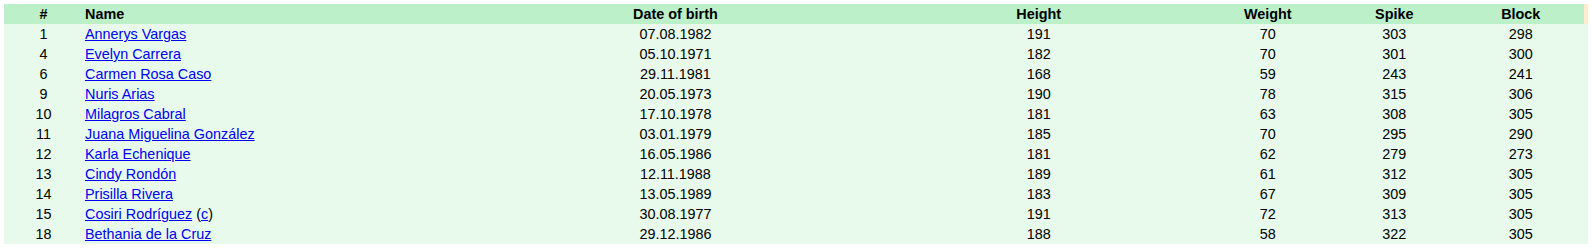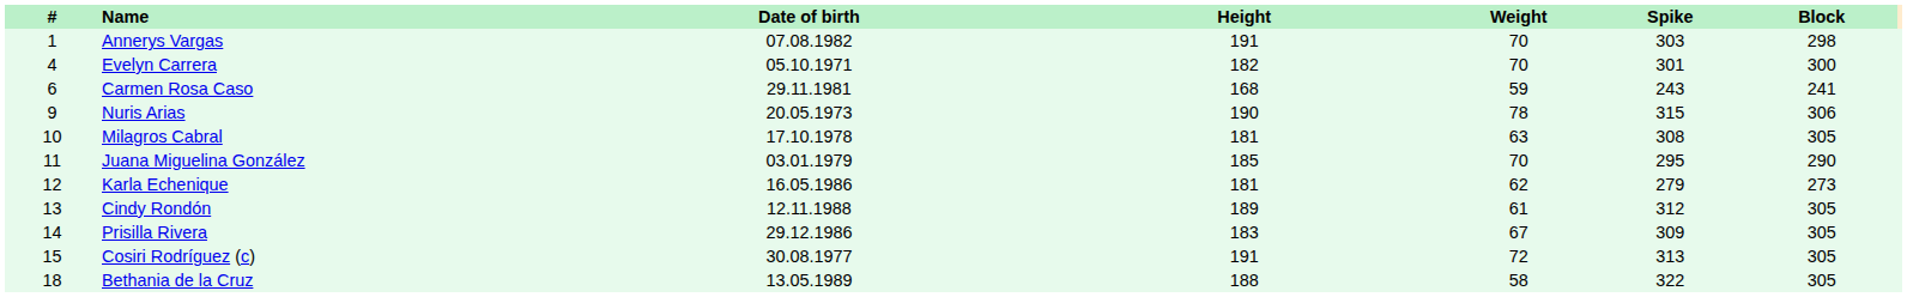 <table border=0 cellpadding=2 cellspacing=0  |- bgcolor=#FFECCE style="text-align:center; font-size:90%;" width=100%>
 <tr bgcolor=#BBF0C9>
 <th width=5%>#</th>
 <th width=25% align=left>Name</th>
 <th width=25%>Date of birth</th>
 <th width=21%>Height</th>
 <th width=8%>Weight</th>
 <th width=8%>Spike</th>
 <th width=8%>Block</th>
 </tr>
 <tr bgcolor=#E7FAEC>
 <td>1</td>
 <td align=left><a href='#'>Annerys Vargas</a></td>
 <td>07.08.1982</td>
 <td>191</td>
 <td>70</td>
 <td>303</td>
 <td>298</td>
 <td></td>
 </tr>
 <tr bgcolor=#E7FAEC>
 <td>4</td>
 <td align=left><a href='#'>Evelyn Carrera</a></td>
 <td>05.10.1971</td>
 <td>182</td>
 <td>70</td>
 <td>301</td>
 <td>300</td>
 <td></td>
 </tr>
 <tr bgcolor=#E7FAEC>
 <td>6</td>
 <td align=left><a href='#'>Carmen Rosa Caso</a></td>
 <td>29.11.1981</td>
 <td>168</td>
 <td>59</td>
 <td>243</td>
 <td>241</td>
 <td></td>
 </tr>
 <tr bgcolor=#E7FAEC>
 <td>9</td>
 <td align=left><a href='#'>Nuris Arias</a></td>
 <td>20.05.1973</td>
 <td>190</td>
 <td>78</td>
 <td>315</td>
 <td>306</td>
 <td></td>
 </tr>
 <tr bgcolor=#E7FAEC>
 <td>10</td>
 <td align=left><a href='#'>Milagros Cabral</a></td>
 <td>17.10.1978</td>
 <td>181</td>
 <td>63</td>
 <td>308</td>
 <td>305</td>
 <td></td>
 </tr>
 <tr bgcolor=#E7FAEC>
 <td>11</td>
 <td align=left><a href='#'>Juana Miguelina González</a></td>
 <td>03.01.1979</td>
 <td>185</td>
 <td>70</td>
 <td>295</td>
 <td>290</td>
 <td></td>
 </tr>
 <tr bgcolor=#E7FAEC>
 <td>12</td>
 <td align=left><a href='#'>Karla Echenique</a></td>
 <td>16.05.1986</td>
 <td>181</td>
 <td>62</td>
 <td>279</td>
 <td>273</td>
 <td></td>
 </tr>
 <tr bgcolor=#E7FAEC>
 <td>13</td>
 <td align=left><a href='#'>Cindy Rondón</a></td>
 <td>12.11.1988</td>
 <td>189</td>
 <td>61</td>
 <td>312</td>
 <td>305</td>
 <td></td>
 </tr>
 <tr bgcolor=#E7FAEC>
 <td>14</td>
 <td align=left><a href='#'>Prisilla Rivera</a></td>
-<td>13.05.1989</td>
+<td>29.12.1986</td>
 <td>183</td>
 <td>67</td>
 <td>309</td>
 <td>305</td>
 <td></td>
 </tr>
 <tr bgcolor=#E7FAEC>
 <td>15</td>
 <td align=left><a href='#'>Cosiri Rodríguez</a> (<a href='#'>c</a>)</td>
 <td>30.08.1977</td>
 <td>191</td>
 <td>72</td>
 <td>313</td>
 <td>305</td>
 <td></td>
 </tr>
 <tr bgcolor=#E7FAEC>
 <td>18</td>
 <td align=left><a href='#'>Bethania de la Cruz</a></td>
-<td>29.12.1986</td>
+<td>13.05.1989</td>
 <td>188</td>
 <td>58</td>
 <td>322</td>
 <td>305</td>
 <td></td>
 </tr>
 </table>
